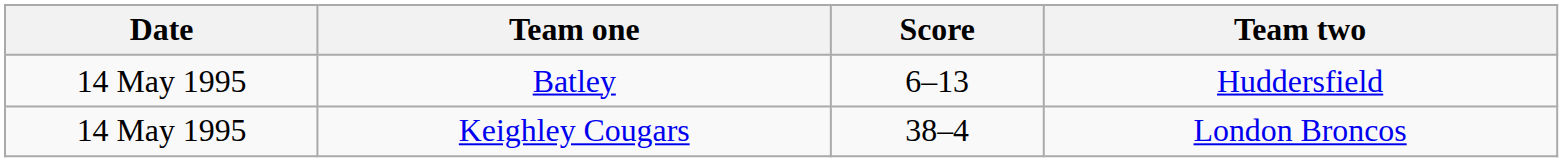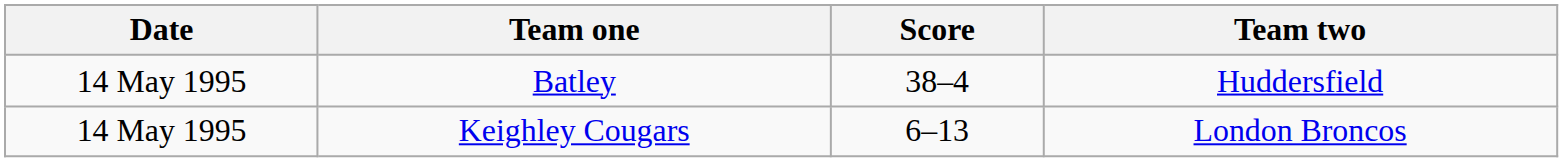 <table class="wikitable" style="text-align: center">
 <tr>
 <th width=150>Date</th>
 <th width=250>Team one</th>
 <th width=100>Score</th>
 <th width=250>Team two</th>
 </tr>
 <tr>
 <td>14 May 1995</td>
 <td><a href='#'>Batley</a></td>
-<td>6–13</td>
+<td>38–4</td>
 <td><a href='#'>Huddersfield</a></td>
 </tr>
 <tr>
 <td>14 May 1995</td>
 <td><a href='#'>Keighley Cougars</a></td>
-<td>38–4</td>
+<td>6–13</td>
 <td><a href='#'>London Broncos</a></td>
 </tr>
 </table>
